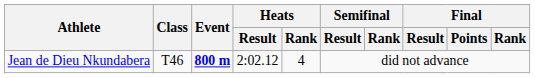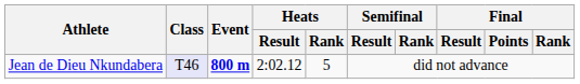 <table class=wikitable style="font-size:90%">
 <tr>
 <th rowspan="2">Athlete</th>
 <th rowspan="2">Class</th>
 <th rowspan="2">Event</th>
 <th colspan="2">Heats</th>
 <th colspan="2">Semifinal</th>
 <th colspan="3">Final</th>
 </tr>
 <tr>
 <th>Result</th>
 <th>Rank</th>
 <th>Result</th>
 <th>Rank</th>
 <th>Result</th>
 <th>Points</th>
 <th>Rank</th>
 </tr>
 <tr>
 <td><a href='#'>Jean de Dieu Nkundabera</a></td>
-<td align="center">T46</td>
+<td align="center" style="background: lavender;">T46</td>
 <td><strong><a href='#'>800 m</a></strong></td>
 <td align="center">2:02.12</td>
-<td align="center">4</td>
+<td align="center">5</td>
 <td align="center" colspan="5">did not advance</td>
 </tr>
 </table>
